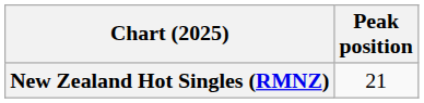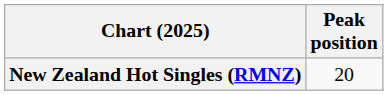 <table class="wikitable sortable plainrowheaders" style="text-align:center">
 <tr>
 <th scope="col">Chart (2025)</th>
 <th scope="col">Peak<br>position</th>
 </tr>
 <tr>
 <th scope="row">New Zealand Hot Singles (<a href='#'>RMNZ</a>)</th>
-<td>21</td>
+<td>20</td>
 </tr>
 </table>
